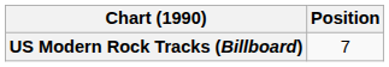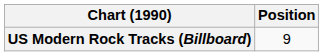 <table class="wikitable plainrowheaders" style="text-align:center">
 <tr>
 <th>Chart (1990)</th>
 <th>Position</th>
 </tr>
 <tr>
 <th scope="row">US Modern Rock Tracks (<em>Billboard</em>)</th>
-<td>7</td>
+<td>9</td>
 </tr>
 </table>
